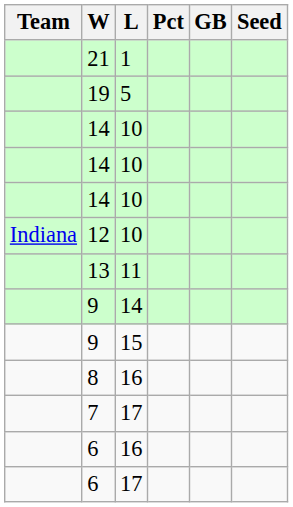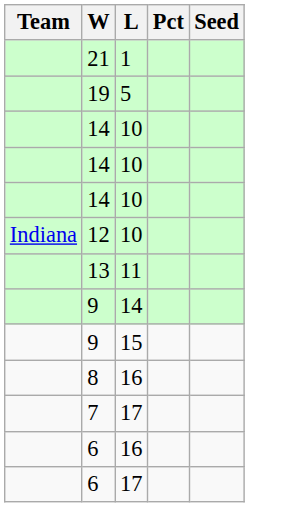 <table class=wikitable>
 <tr>
 <th>Team</th>
 <th>W</th>
 <th>L</th>
 <th>Pct</th>
-<th>GB</th>
 <th>Seed</th>
 </tr>
 <tr bgcolor="#ccffcc">
 <td></td>
 <td>21</td>
 <td>1</td>
-<td></td>
 <td></td>
 <td></td>
 </tr>
 <tr bgcolor="#ccffcc">
 <td></td>
 <td>19</td>
 <td>5</td>
 <td></td>
 <td></td>
-<td></td>
 </tr>
 <tr bgcolor="#ccffcc">
 <td></td>
 <td>14</td>
 <td>10</td>
-<td></td>
 <td></td>
 <td></td>
 </tr>
 <tr bgcolor="#ccffcc">
 <td></td>
 <td>14</td>
 <td>10</td>
 <td></td>
 <td></td>
-<td></td>
 </tr>
 <tr bgcolor="#ccffcc">
 <td></td>
 <td>14</td>
 <td>10</td>
-<td></td>
 <td></td>
 <td></td>
 </tr>
 <tr bgcolor="#ccffcc">
 <td><a href='#'>Indiana</a></td>
 <td>12</td>
 <td>10</td>
 <td></td>
 <td></td>
-<td></td>
 </tr>
 <tr bgcolor="#ccffcc">
 <td></td>
 <td>13</td>
 <td>11</td>
-<td></td>
 <td></td>
 <td></td>
 </tr>
 <tr bgcolor="#ccffcc">
 <td></td>
 <td>9</td>
 <td>14</td>
 <td></td>
 <td></td>
-<td></td>
 </tr>
 <tr>
 <td></td>
 <td>9</td>
 <td>15</td>
-<td></td>
 <td></td>
 <td></td>
 </tr>
 <tr>
 <td></td>
 <td>8</td>
 <td>16</td>
 <td></td>
 <td></td>
-<td></td>
 </tr>
 <tr>
 <td></td>
 <td>7</td>
 <td>17</td>
-<td></td>
 <td></td>
 <td></td>
 </tr>
 <tr>
 <td></td>
 <td>6</td>
 <td>16</td>
 <td></td>
 <td></td>
-<td></td>
 </tr>
 <tr>
 <td></td>
 <td>6</td>
 <td>17</td>
 <td></td>
 <td></td>
-<td></td>
 </tr>
 </table>
